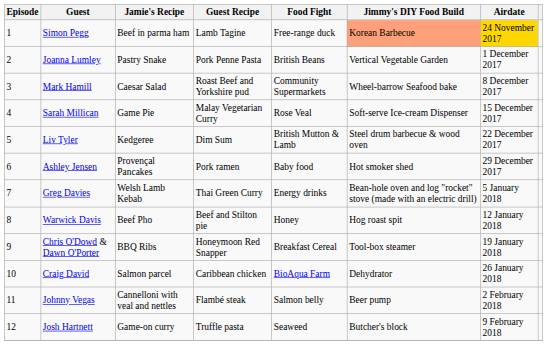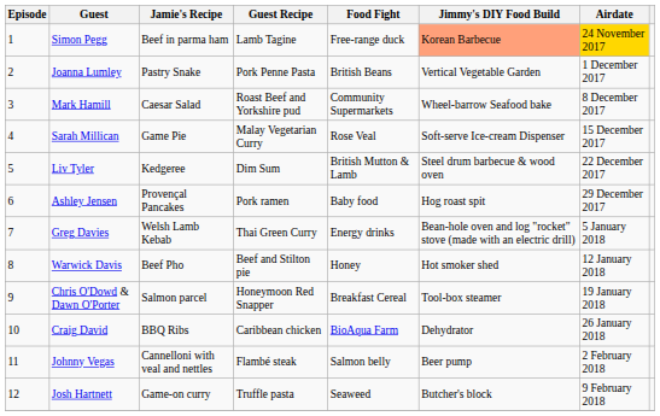 <table class="wikitable" style="font-size:95%;">
 <tr>
 <th>Episode</th>
 <th>Guest</th>
 <th>Jamie's Recipe</th>
 <th>Guest Recipe</th>
 <th>Food Fight</th>
 <th>Jimmy's DIY Food Build</th>
 <th>Airdate</th>
 <th></th>
 </tr>
 <tr>
 <td>1</td>
 <td><a href='#'>Simon Pegg</a></td>
 <td>Beef in parma ham</td>
 <td>Lamb Tagine</td>
 <td>Free-range duck</td>
 <td style="background: lightsalmon;">Korean Barbecue</td>
 <td style="background: gold;">24 November 2017</td>
 <td></td>
 </tr>
 <tr>
 <td>2</td>
 <td><a href='#'>Joanna Lumley</a></td>
 <td>Pastry Snake</td>
 <td>Pork Penne Pasta</td>
 <td>British Beans</td>
 <td>Vertical Vegetable Garden</td>
 <td>1 December 2017</td>
 <td></td>
 </tr>
 <tr>
 <td>3</td>
 <td><a href='#'>Mark Hamill</a></td>
 <td>Caesar Salad</td>
 <td>Roast Beef and Yorkshire pud</td>
 <td>Community Supermarkets</td>
 <td>Wheel-barrow Seafood bake</td>
 <td>8 December 2017</td>
 <td></td>
 </tr>
 <tr>
 <td>4</td>
 <td><a href='#'>Sarah Millican</a></td>
 <td>Game Pie</td>
 <td>Malay Vegetarian Curry</td>
 <td>Rose Veal</td>
 <td>Soft-serve Ice-cream Dispenser</td>
 <td>15 December 2017</td>
 <td></td>
 </tr>
 <tr>
 <td>5</td>
 <td><a href='#'>Liv Tyler</a></td>
 <td>Kedgeree</td>
 <td>Dim Sum</td>
 <td>British Mutton & Lamb</td>
 <td>Steel drum barbecue & wood oven</td>
 <td>22 December 2017</td>
 <td></td>
 </tr>
 <tr>
 <td>6</td>
 <td><a href='#'>Ashley Jensen</a></td>
 <td>Provençal Pancakes</td>
 <td>Pork ramen</td>
 <td>Baby food</td>
-<td>Hot smoker shed</td>
+<td>Hog roast spit</td>
 <td>29 December 2017</td>
 <td></td>
 </tr>
 <tr>
 <td>7</td>
 <td><a href='#'>Greg Davies</a></td>
 <td>Welsh Lamb Kebab</td>
 <td>Thai Green Curry</td>
 <td>Energy drinks</td>
 <td>Bean-hole oven and log "rocket" stove (made with an electric drill)</td>
 <td>5 January 2018</td>
 <td></td>
 </tr>
 <tr>
 <td>8</td>
 <td><a href='#'>Warwick Davis</a></td>
 <td>Beef Pho</td>
 <td>Beef and Stilton pie</td>
 <td>Honey</td>
-<td>Hog roast spit</td>
+<td>Hot smoker shed</td>
 <td>12 January 2018</td>
 <td></td>
 </tr>
 <tr>
 <td>9</td>
 <td><a href='#'>Chris O'Dowd</a> & <a href='#'>Dawn O'Porter</a></td>
-<td>BBQ Ribs</td>
+<td>Salmon parcel</td>
 <td>Honeymoon Red Snapper</td>
 <td>Breakfast Cereal</td>
 <td>Tool-box steamer</td>
 <td>19 January 2018</td>
 <td></td>
 </tr>
 <tr>
 <td>10</td>
 <td><a href='#'>Craig David</a></td>
-<td>Salmon parcel</td>
+<td>BBQ Ribs</td>
 <td>Caribbean chicken</td>
 <td><a href='#'>BioAqua Farm</a></td>
 <td>Dehydrator</td>
 <td>26 January 2018</td>
 <td></td>
 </tr>
 <tr>
 <td>11</td>
 <td><a href='#'>Johnny Vegas</a></td>
 <td>Cannelloni with veal and nettles</td>
 <td>Flambé steak</td>
 <td>Salmon belly</td>
 <td>Beer pump</td>
 <td>2 February 2018</td>
 <td></td>
 </tr>
 <tr>
 <td>12</td>
 <td><a href='#'>Josh Hartnett</a></td>
 <td>Game-on curry</td>
 <td>Truffle pasta</td>
 <td>Seaweed</td>
 <td>Butcher's block</td>
 <td>9 February 2018</td>
 <td></td>
 </tr>
 <tr>
 </tr>
 </table>
